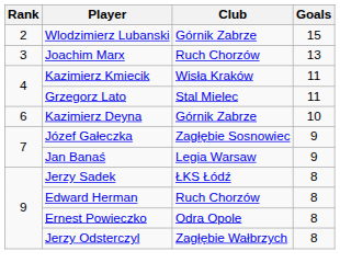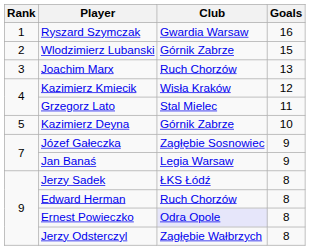 <table class="wikitable" style="text-align:center">
 <tr>
 <th>Rank</th>
 <th>Player</th>
 <th>Club</th>
 <th>Goals</th>
+</tr>
+<tr>
+<td rowspan="1">1</td>
+<td align="left"> <a href='#'>Ryszard Szymczak</a></td>
+<td align="left"><a href='#'>Gwardia Warsaw</a></td>
+<td>16</td>
 </tr>
 <tr>
 <td rowspan="1">2</td>
 <td align="left"> <a href='#'>Wlodzimierz Lubanski</a></td>
 <td align="left"><a href='#'>Górnik Zabrze</a></td>
 <td>15</td>
 </tr>
 <tr>
 <td rowspan="1">3</td>
 <td align="left"> <a href='#'>Joachim Marx</a></td>
 <td align="left"><a href='#'>Ruch Chorzów</a></td>
 <td>13</td>
 </tr>
 <tr>
 <td rowspan="2">4</td>
 <td align="left"> <a href='#'>Kazimierz Kmiecik</a></td>
 <td align="left"><a href='#'>Wisła Kraków</a></td>
-<td>11</td>
+<td>12</td>
 </tr>
 <tr>
 <td align="left"> <a href='#'>Grzegorz Lato</a></td>
 <td align="left"><a href='#'>Stal Mielec</a></td>
 <td>11</td>
 </tr>
 <tr>
-<td rowspan="1">6</td>
+<td rowspan="1">5</td>
 <td align="left"> <a href='#'>Kazimierz Deyna</a></td>
 <td align="left"><a href='#'>Górnik Zabrze</a></td>
 <td>10</td>
 </tr>
 <tr>
 <td rowspan="2">7</td>
 <td align="left"> <a href='#'>Józef Gałeczka</a></td>
 <td align="left"><a href='#'>Zagłębie Sosnowiec</a></td>
 <td>9</td>
 </tr>
 <tr>
 <td align="left"> <a href='#'>Jan Banaś</a></td>
 <td align="left"><a href='#'>Legia Warsaw</a></td>
 <td>9</td>
 </tr>
 <tr>
 <td rowspan="4">9</td>
 <td align="left"> <a href='#'>Jerzy Sadek</a></td>
 <td align="left"><a href='#'>ŁKS Łódź</a></td>
 <td>8</td>
 </tr>
 <tr>
 <td align="left"> <a href='#'>Edward Herman</a></td>
 <td align="left"><a href='#'>Ruch Chorzów</a></td>
 <td>8</td>
 </tr>
 <tr>
 <td align="left"> <a href='#'>Ernest Powieczko</a></td>
-<td align="left"><a href='#'>Odra Opole</a></td>
+<td align="left" style="background: lavender;"><a href='#'>Odra Opole</a></td>
 <td>8</td>
 </tr>
 <tr>
 <td align="left"> <a href='#'>Jerzy Odsterczyl</a></td>
 <td align="left"><a href='#'>Zagłębie Wałbrzych</a></td>
 <td>8</td>
 </tr>
 </table>
